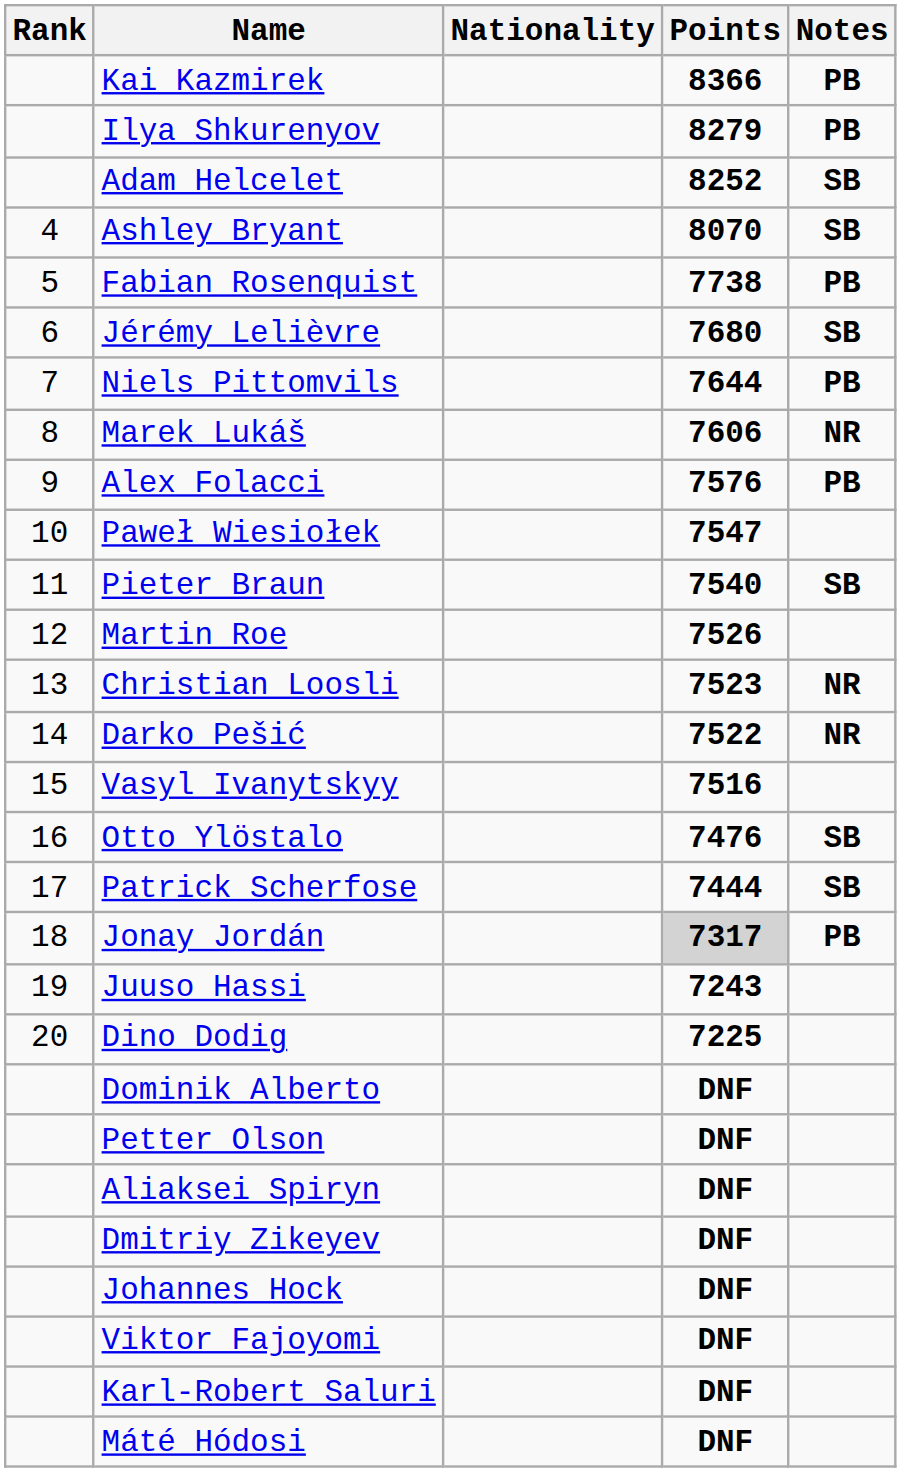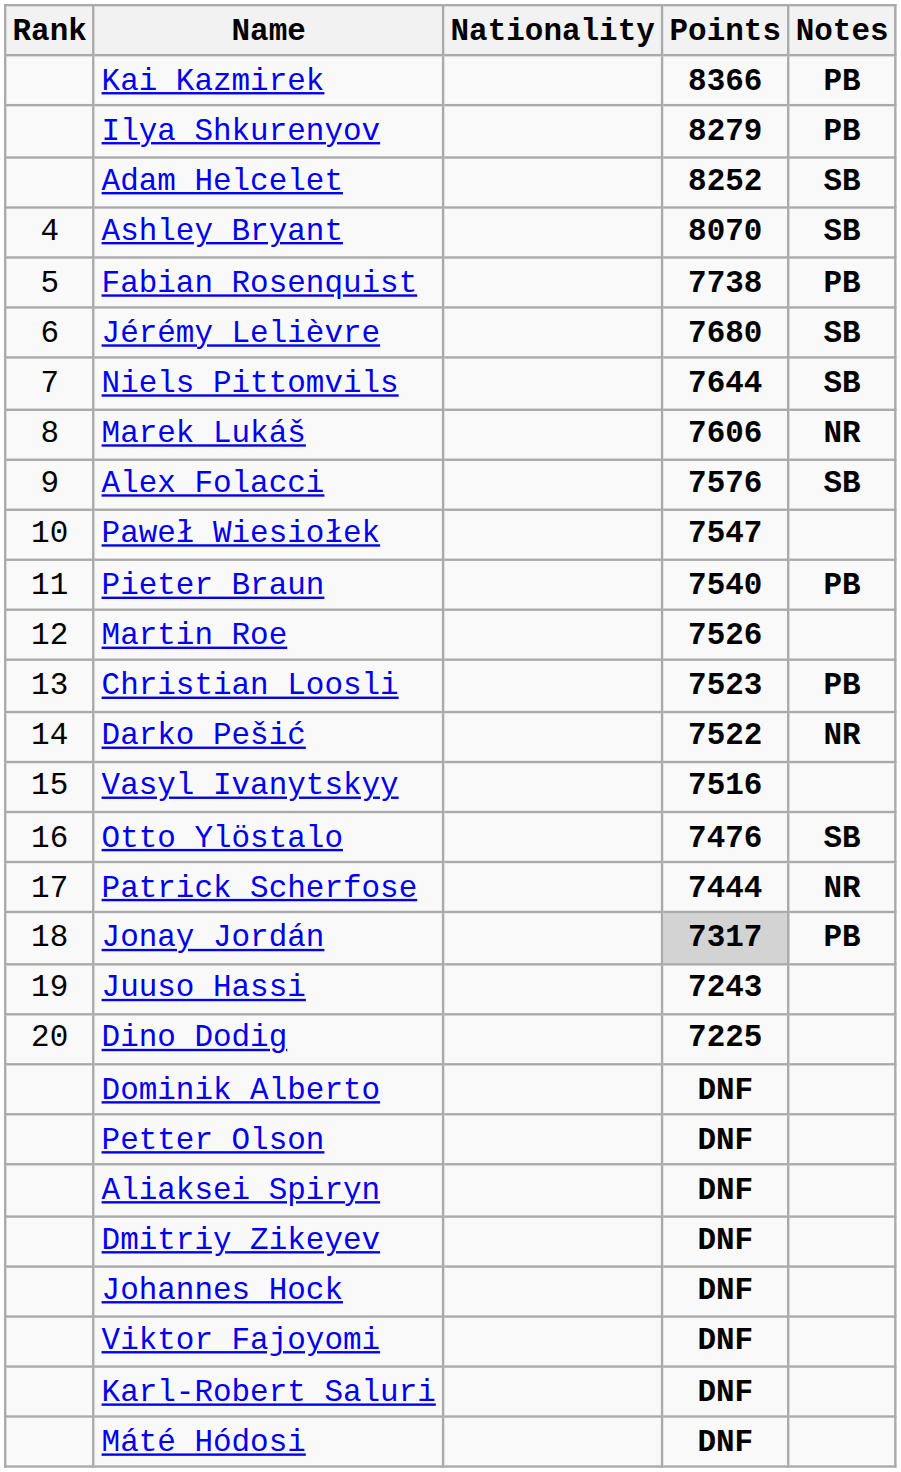 <table class="wikitable sortable" style="text-align:center">
 <tr>
 <th>Rank</th>
 <th>Name</th>
 <th>Nationality</th>
 <th>Points</th>
 <th>Notes</th>
 </tr>
 <tr>
 <td></td>
 <td align=left><a href='#'>Kai Kazmirek</a></td>
 <td align=left></td>
 <td><strong>8366</strong></td>
 <td><strong>PB</strong></td>
 </tr>
 <tr>
 <td></td>
 <td align=left><a href='#'>Ilya Shkurenyov</a></td>
 <td align=left></td>
 <td><strong>8279</strong></td>
 <td><strong>PB</strong></td>
 </tr>
 <tr>
 <td></td>
 <td align=left><a href='#'>Adam Helcelet</a></td>
 <td align=left></td>
 <td><strong>8252</strong></td>
 <td><strong>SB</strong></td>
 </tr>
 <tr>
 <td>4</td>
 <td align=left><a href='#'>Ashley Bryant</a></td>
 <td align=left></td>
 <td><strong>8070</strong></td>
 <td><strong>SB</strong></td>
 </tr>
 <tr>
 <td>5</td>
 <td align=left><a href='#'>Fabian Rosenquist</a></td>
 <td align="left"></td>
 <td><strong>7738</strong></td>
 <td><strong>PB</strong></td>
 </tr>
 <tr>
 <td>6</td>
 <td align=left><a href='#'>Jérémy Lelièvre</a></td>
 <td align=left></td>
 <td><strong>7680</strong></td>
 <td><strong>SB</strong></td>
 </tr>
 <tr>
 <td>7</td>
 <td align=left><a href='#'>Niels Pittomvils</a></td>
 <td align=left></td>
 <td><strong>7644</strong></td>
-<td><strong>PB</strong></td>
+<td><strong>SB</strong></td>
 </tr>
 <tr>
 <td>8</td>
 <td align=left><a href='#'>Marek Lukáš</a></td>
 <td align=left></td>
 <td><strong>7606</strong></td>
 <td><strong>NR</strong></td>
 </tr>
 <tr>
 <td>9</td>
 <td align=left><a href='#'>Alex Folacci</a></td>
 <td align="left"></td>
 <td><strong>7576</strong></td>
-<td><strong>PB</strong></td>
+<td><strong>SB</strong></td>
 </tr>
 <tr>
 <td>10</td>
 <td align=left><a href='#'>Paweł Wiesiołek</a></td>
 <td align=left></td>
 <td><strong>7547</strong></td>
 <td></td>
 </tr>
 <tr>
 <td>11</td>
 <td align=left><a href='#'>Pieter Braun</a></td>
 <td align=left></td>
 <td><strong>7540</strong></td>
-<td><strong>SB</strong></td>
+<td><strong>PB</strong></td>
 </tr>
 <tr>
 <td>12</td>
 <td align=left><a href='#'>Martin Roe</a></td>
 <td align=left></td>
 <td><strong>7526</strong></td>
 <td></td>
 </tr>
 <tr>
 <td>13</td>
 <td align=left><a href='#'>Christian Loosli</a></td>
 <td align="left"></td>
 <td><strong>7523</strong></td>
-<td><strong>NR</strong></td>
+<td><strong>PB</strong></td>
 </tr>
 <tr>
 <td>14</td>
 <td align=left><a href='#'>Darko Pešić</a></td>
 <td align=left></td>
 <td><strong>7522</strong></td>
 <td><strong>NR</strong></td>
 </tr>
 <tr>
 <td>15</td>
 <td align=left><a href='#'>Vasyl Ivanytskyy</a></td>
 <td align="left"></td>
 <td><strong>7516</strong></td>
 <td></td>
 </tr>
 <tr>
 <td>16</td>
 <td align=left><a href='#'>Otto Ylöstalo</a></td>
 <td align="left"></td>
 <td><strong>7476</strong></td>
 <td><strong>SB</strong></td>
 </tr>
 <tr>
 <td>17</td>
 <td align=left><a href='#'>Patrick Scherfose</a></td>
 <td align="left"></td>
 <td><strong>7444</strong></td>
-<td><strong>SB</strong></td>
+<td><strong>NR</strong></td>
 </tr>
 <tr>
 <td>18</td>
 <td align=left><a href='#'>Jonay Jordán</a></td>
 <td align="left"></td>
 <td style="background: lightgrey;"><strong>7317</strong></td>
 <td><strong>PB</strong></td>
 </tr>
 <tr>
 <td>19</td>
 <td align=left><a href='#'>Juuso Hassi</a></td>
 <td align="left"></td>
 <td><strong>7243</strong></td>
 <td></td>
 </tr>
 <tr>
 <td>20</td>
 <td align=left><a href='#'>Dino Dodig</a></td>
 <td align="left"></td>
 <td><strong>7225</strong></td>
 <td></td>
 </tr>
 <tr>
 <td></td>
 <td align=left><a href='#'>Dominik Alberto</a></td>
 <td align="left"></td>
 <td><strong>DNF</strong></td>
 <td></td>
 </tr>
 <tr>
 <td></td>
 <td align=left><a href='#'>Petter Olson</a></td>
 <td align=left></td>
 <td><strong>DNF</strong></td>
 <td></td>
 </tr>
 <tr>
 <td></td>
 <td align=left><a href='#'>Aliaksei Spiryn</a></td>
 <td align="left"></td>
 <td><strong>DNF</strong></td>
 <td></td>
 </tr>
 <tr>
 <td></td>
 <td align=left><a href='#'>Dmitriy Zikeyev</a></td>
 <td align="left"></td>
 <td><strong>DNF</strong></td>
 <td></td>
 </tr>
 <tr>
 <td></td>
 <td align=left><a href='#'>Johannes Hock</a></td>
 <td align="left"></td>
 <td><strong>DNF</strong></td>
 <td></td>
 </tr>
 <tr>
 <td></td>
 <td align=left><a href='#'>Viktor Fajoyomi</a></td>
 <td align="left"></td>
 <td><strong>DNF</strong></td>
 <td></td>
 </tr>
 <tr>
 <td></td>
 <td align=left><a href='#'>Karl-Robert Saluri</a></td>
 <td align="left"></td>
 <td><strong>DNF</strong></td>
 <td></td>
 </tr>
 <tr>
 <td></td>
 <td align=left><a href='#'>Máté Hódosi</a></td>
 <td align="left"></td>
 <td><strong>DNF</strong></td>
 <td></td>
 </tr>
 </table>
